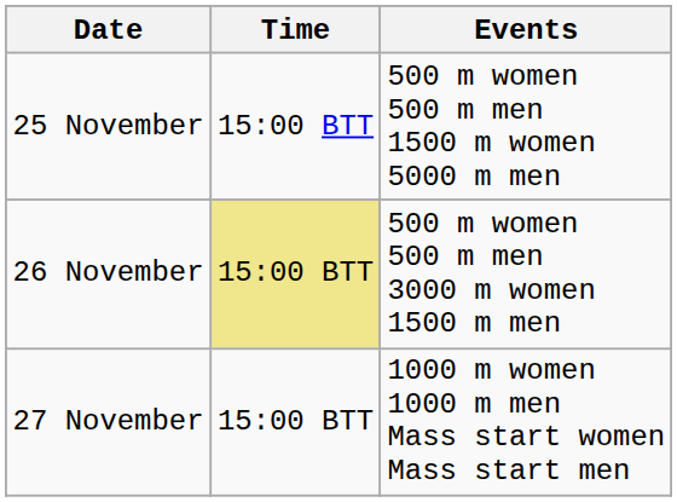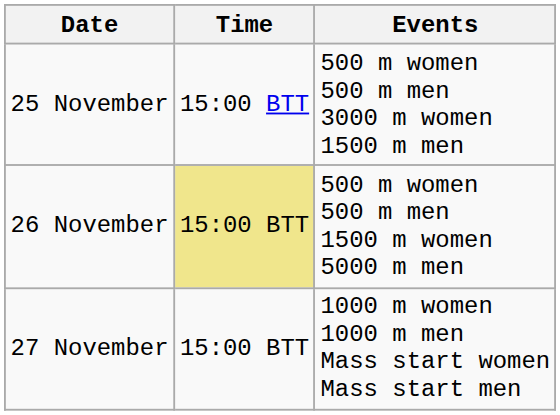 <table class="wikitable" border="1">
 <tr>
 <th>Date</th>
 <th>Time</th>
 <th>Events</th>
 </tr>
 <tr>
 <td>25 November</td>
 <td>15:00 <a href='#'>BTT</a></td>
-<td>500 m women<br>500 m men<br>1500 m women<br>5000 m men</td>
+<td>500 m women<br>500 m men<br>3000 m women<br>1500 m men</td>
 </tr>
 <tr>
 <td>26 November</td>
 <td style="background: khaki;">15:00 BTT</td>
-<td>500 m women<br>500 m men<br>3000 m women<br>1500 m men</td>
+<td>500 m women<br>500 m men<br>1500 m women<br>5000 m men</td>
 </tr>
 <tr>
 <td>27 November</td>
 <td>15:00 BTT</td>
 <td>1000 m women<br>1000 m men<br>Mass start women<br>Mass start men</td>
 </tr>
 </table>
